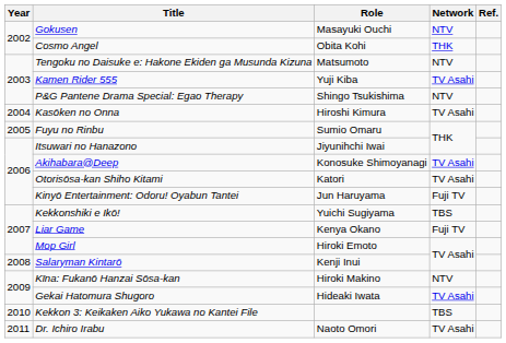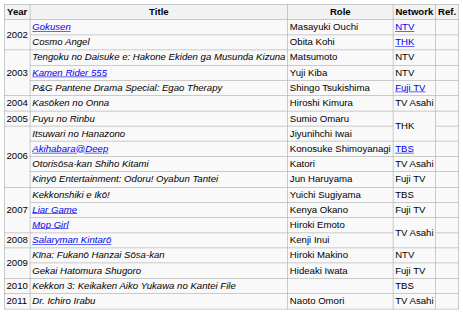 <table class="wikitable">
 <tr>
 <th>Year</th>
 <th>Title</th>
 <th>Role</th>
 <th>Network</th>
 <th>Ref.</th>
 </tr>
 <tr>
 <td rowspan="2">2002</td>
 <td><em><a href='#'>Gokusen</a></em></td>
 <td>Masayuki Ouchi</td>
 <td><a href='#'>NTV</a></td>
 <td></td>
 </tr>
 <tr>
 <td><em>Cosmo Angel</em></td>
 <td>Obita Kohi</td>
 <td><a href='#'>THK</a></td>
 <td></td>
 </tr>
 <tr>
 <td rowspan="3">2003</td>
 <td><em>Tengoku no Daisuke e: Hakone Ekiden ga Musunda Kizuna</em></td>
 <td>Matsumoto</td>
 <td>NTV</td>
 <td></td>
 </tr>
 <tr>
 <td><em><a href='#'>Kamen Rider 555</a></em></td>
 <td>Yuji Kiba</td>
-<td><a href='#'>TV Asahi</a></td>
+<td>NTV</td>
 <td></td>
 </tr>
 <tr>
 <td><em>P&G Pantene Drama Special: Egao Therapy</em></td>
 <td>Shingo Tsukishima</td>
-<td>NTV</td>
+<td><a href='#'>Fuji TV</a></td>
 <td></td>
 </tr>
 <tr>
 <td>2004</td>
 <td><em>Kasōken no Onna</em></td>
 <td>Hiroshi Kimura</td>
 <td>TV Asahi</td>
 <td></td>
 </tr>
 <tr>
 <td>2005</td>
 <td><em>Fuyu no Rinbu</em></td>
 <td>Sumio Omaru</td>
 <td rowspan="2">THK</td>
 <td></td>
 </tr>
 <tr>
 <td rowspan="4">2006</td>
 <td><em>Itsuwari no Hanazono</em></td>
 <td>Jiyunihchi Iwai</td>
 <td></td>
 </tr>
 <tr>
 <td><em><a href='#'>Akihabara@Deep</a></em></td>
 <td>Konosuke Shimoyanagi</td>
-<td><a href='#'>TV Asahi</a></td>
+<td><a href='#'>TBS</a></td>
 <td></td>
 </tr>
 <tr>
 <td><em>Otorisōsa-kan Shiho Kitami</em></td>
 <td>Katori</td>
 <td>TV Asahi</td>
 <td></td>
 </tr>
 <tr>
 <td><em>Kinyō Entertainment: Odoru! Oyabun Tantei</em></td>
 <td>Jun Haruyama</td>
 <td>Fuji TV</td>
 <td></td>
 </tr>
 <tr>
 <td rowspan="3">2007</td>
 <td><em>Kekkonshiki e Ikō!</em></td>
 <td>Yuichi Sugiyama</td>
 <td>TBS</td>
 <td></td>
 </tr>
 <tr>
 <td><em><a href='#'>Liar Game</a></em></td>
 <td>Kenya Okano</td>
 <td>Fuji TV</td>
 <td></td>
 </tr>
 <tr>
 <td><em><a href='#'>Mop Girl</a></em></td>
 <td>Hiroki Emoto</td>
 <td rowspan="2">TV Asahi</td>
 <td></td>
 </tr>
 <tr>
 <td>2008</td>
 <td><em><a href='#'>Salaryman Kintarō</a></em></td>
 <td>Kenji Inui</td>
 <td></td>
 </tr>
 <tr>
 <td rowspan="2">2009</td>
 <td><em>Kīna: Fukanō Hanzai Sōsa-kan</em></td>
 <td>Hiroki Makino</td>
 <td>NTV</td>
 <td></td>
 </tr>
 <tr>
 <td><em>Gekai Hatomura Shugoro</em></td>
 <td>Hideaki Iwata</td>
-<td><a href='#'>TV Asahi</a></td>
+<td>Fuji TV</td>
 <td></td>
 </tr>
 <tr>
 <td>2010</td>
 <td><em>Kekkon 3: Keikaken Aiko Yukawa no Kantei File</em></td>
 <td></td>
 <td>TBS</td>
 <td></td>
 </tr>
 <tr>
 <td>2011</td>
 <td><em>Dr. Ichiro Irabu</em></td>
 <td>Naoto Omori</td>
 <td>TV Asahi</td>
 <td></td>
 </tr>
 </table>
